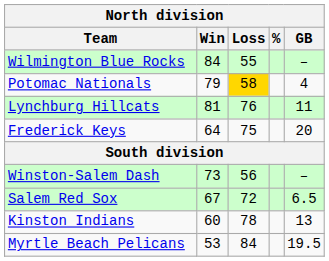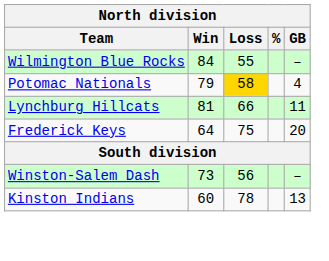 <table class="wikitable">
 <tr>
 <th colspan="5">North division</th>
 </tr>
 <tr>
 <th width="60%">Team</th>
 <th>Win</th>
 <th>Loss</th>
 <th>%</th>
 <th>GB</th>
 </tr>
 <tr align=center bgcolor=ccffcc>
 <td align=left><a href='#'>Wilmington Blue Rocks</a></td>
 <td>84</td>
 <td>55</td>
 <td></td>
 <td>–</td>
 </tr>
 <tr align=center>
 <td align=left><a href='#'>Potomac Nationals</a></td>
 <td>79</td>
 <td style="background: gold;">58</td>
 <td></td>
 <td>4</td>
 </tr>
 <tr align=center bgcolor=ccffcc>
 <td align=left><a href='#'>Lynchburg Hillcats</a></td>
 <td>81</td>
-<td>76</td>
+<td>66</td>
 <td></td>
 <td>11</td>
 </tr>
 <tr align=center>
 <td align=left><a href='#'>Frederick Keys</a></td>
 <td>64</td>
 <td>75</td>
 <td></td>
 <td>20</td>
 </tr>
 <tr>
 <th colspan="5">South division</th>
 </tr>
 <tr align=center bgcolor=ccffcc>
 <td align=left><a href='#'>Winston-Salem Dash</a></td>
 <td>73</td>
 <td>56</td>
 <td></td>
 <td>–</td>
 </tr>
-<tr align=center bgcolor=ccffcc>
-<td align=left><a href='#'>Salem Red Sox</a></td>
-<td>67</td>
-<td>72</td>
-<td></td>
-<td>6.5</td>
-</tr>
 <tr align=center>
 <td align=left><a href='#'>Kinston Indians</a></td>
 <td>60</td>
 <td>78</td>
 <td></td>
 <td>13</td>
 </tr>
-<tr align=center>
-<td align=left><a href='#'>Myrtle Beach Pelicans</a></td>
-<td>53</td>
-<td>84</td>
-<td></td>
-<td>19.5</td>
-</tr>
 </table>
